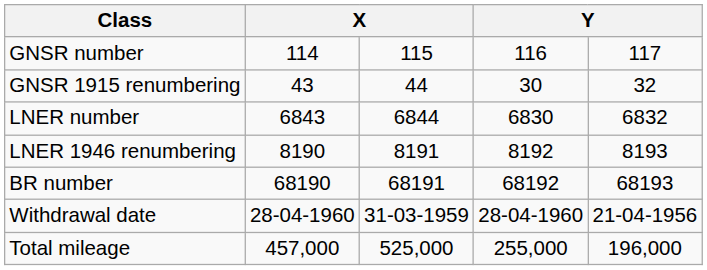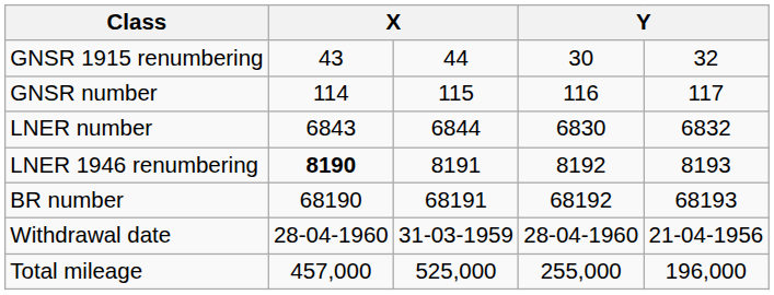 <table class="wikitable" style="text-align:center">
 <tr>
 <th>Class</th>
 <th colspan="2" align="center">X</th>
 <th colspan="2" align="center">Y</th>
 </tr>
 <tr>
+<td align="left">GNSR 1915 renumbering</td>
+<td>43</td>
+<td>44</td>
+<td>30</td>
+<td>32</td>
+</tr>
+<tr>
 <td align="left">GNSR number</td>
 <td>114</td>
 <td>115</td>
 <td>116</td>
 <td>117</td>
-</tr>
-<tr>
-<td align="left">GNSR 1915 renumbering</td>
-<td>43</td>
-<td>44</td>
-<td>30</td>
-<td>32</td>
 </tr>
 <tr>
 <td align="left">LNER number</td>
 <td>6843</td>
 <td>6844</td>
 <td>6830</td>
 <td>6832</td>
 </tr>
 <tr>
 <td align="left">LNER 1946 renumbering</td>
-<td>8190</td>
+<td><strong>8190</strong></td>
 <td>8191</td>
 <td>8192</td>
 <td>8193</td>
 </tr>
 <tr>
 <td align="left">BR number</td>
 <td>68190</td>
 <td>68191</td>
 <td>68192</td>
 <td>68193</td>
 </tr>
 <tr>
 <td align="left">Withdrawal date</td>
 <td>28-04-1960</td>
 <td>31-03-1959</td>
 <td>28-04-1960</td>
 <td>21-04-1956</td>
 </tr>
 <tr>
 <td align="left">Total mileage</td>
 <td>457,000</td>
 <td>525,000</td>
 <td>255,000</td>
 <td>196,000</td>
 </tr>
 </table>
